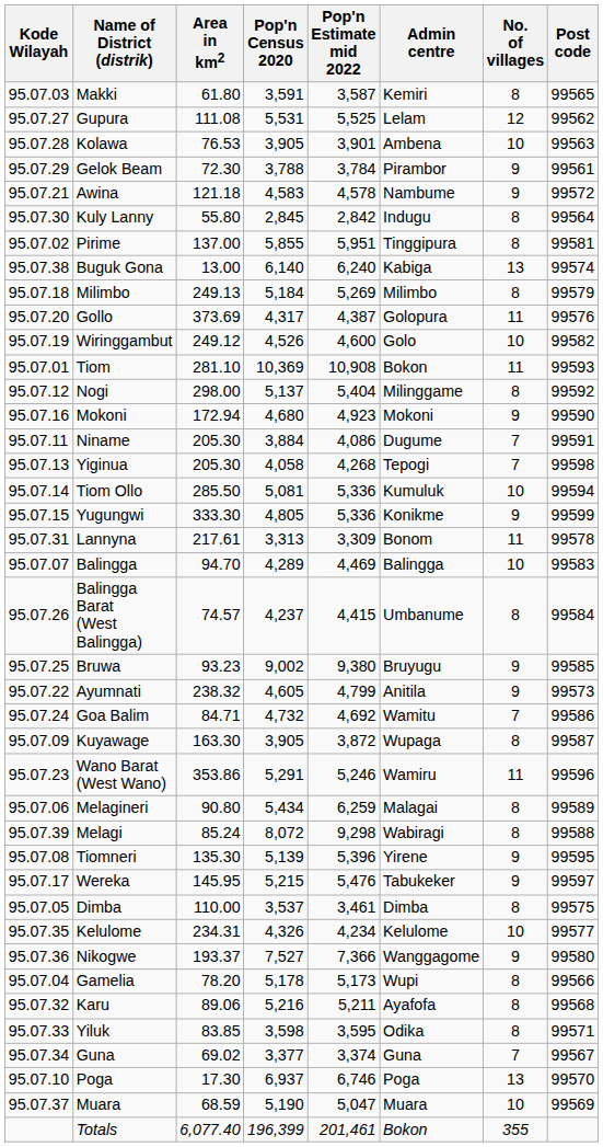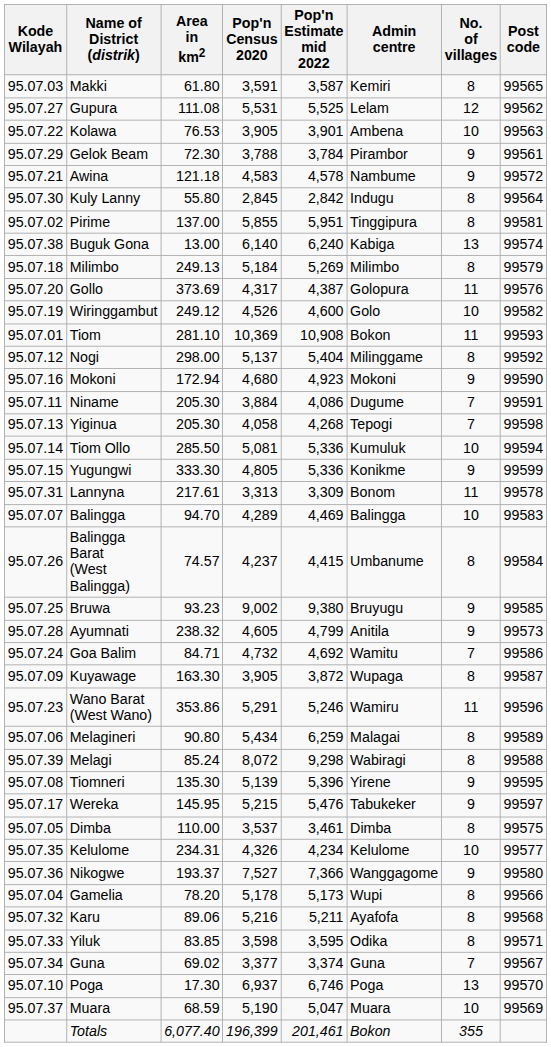 <table class="wikitable">
 <tr>
 <th>Kode <br>Wilayah</th>
 <th>Name of <br>District<br>(<em>distrik</em>)</th>
 <th>Area<br>in <br>km<sup>2</sup></th>
 <th>Pop'n <br>Census<br>2020</th>
 <th>Pop'n <br>Estimate<br>mid 2022</th>
 <th>Admin<br>centre</th>
 <th>No.<br>of<br>villages</th>
 <th>Post<br>code</th>
 </tr>
 <tr>
 <td>95.07.03</td>
 <td>Makki</td>
 <td align="right">61.80</td>
 <td align="right">3,591</td>
 <td align="right">3,587</td>
 <td>Kemiri</td>
 <td align="center">8</td>
 <td>99565</td>
 </tr>
 <tr>
 <td>95.07.27</td>
 <td>Gupura</td>
 <td align="right">111.08</td>
 <td align="right">5,531</td>
 <td align="right">5,525</td>
 <td>Lelam</td>
 <td align="center">12</td>
 <td>99562</td>
 </tr>
 <tr>
-<td>95.07.28</td>
+<td>95.07.22</td>
 <td>Kolawa</td>
 <td align="right">76.53</td>
 <td align="right">3,905</td>
 <td align="right">3,901</td>
 <td>Ambena</td>
 <td align="center">10</td>
 <td>99563</td>
 </tr>
 <tr>
 <td>95.07.29</td>
 <td>Gelok Beam</td>
 <td align="right">72.30</td>
 <td align="right">3,788</td>
 <td align="right">3,784</td>
 <td>Pirambor</td>
 <td align="center">9</td>
 <td>99561</td>
 </tr>
 <tr>
 <td>95.07.21</td>
 <td>Awina</td>
 <td align="right">121.18</td>
 <td align="right">4,583</td>
 <td align="right">4,578</td>
 <td>Nambume</td>
 <td align="center">9</td>
 <td>99572</td>
 </tr>
 <tr>
 <td>95.07.30</td>
 <td>Kuly Lanny</td>
 <td align="right">55.80</td>
 <td align="right">2,845</td>
 <td align="right">2,842</td>
 <td>Indugu</td>
 <td align="center">8</td>
 <td>99564</td>
 </tr>
 <tr>
 <td>95.07.02</td>
 <td>Pirime</td>
 <td align="right">137.00</td>
 <td align="right">5,855</td>
 <td align="right">5,951</td>
 <td>Tinggipura</td>
 <td align="center">8</td>
 <td>99581</td>
 </tr>
 <tr>
 <td>95.07.38</td>
 <td>Buguk Gona</td>
 <td align="right">13.00</td>
 <td align="right">6,140</td>
 <td align="right">6,240</td>
 <td>Kabiga</td>
 <td align="center">13</td>
 <td>99574</td>
 </tr>
 <tr>
 <td>95.07.18</td>
 <td>Milimbo</td>
 <td align="right">249.13</td>
 <td align="right">5,184</td>
 <td align="right">5,269</td>
 <td>Milimbo</td>
 <td align="center">8</td>
 <td>99579</td>
 </tr>
 <tr>
 <td>95.07.20</td>
 <td>Gollo</td>
 <td align="right">373.69</td>
 <td align="right">4,317</td>
 <td align="right">4,387</td>
 <td>Golopura</td>
 <td align="center">11</td>
 <td>99576</td>
 </tr>
 <tr>
 <td>95.07.19</td>
 <td>Wiringgambut</td>
 <td align="right">249.12</td>
 <td align="right">4,526</td>
 <td align="right">4,600</td>
 <td>Golo</td>
 <td align="center">10</td>
 <td>99582</td>
 </tr>
 <tr>
 <td>95.07.01</td>
 <td>Tiom</td>
 <td align="right">281.10</td>
 <td align="right">10,369</td>
 <td align="right">10,908</td>
 <td>Bokon</td>
 <td align="center">11</td>
 <td>99593</td>
 </tr>
 <tr>
 <td>95.07.12</td>
 <td>Nogi</td>
 <td align="right">298.00</td>
 <td align="right">5,137</td>
 <td align="right">5,404</td>
 <td>Milinggame</td>
 <td align="center">8</td>
 <td>99592</td>
 </tr>
 <tr>
 <td>95.07.16</td>
 <td>Mokoni</td>
 <td align="right">172.94</td>
 <td align="right">4,680</td>
 <td align="right">4,923</td>
 <td>Mokoni</td>
 <td align="center">9</td>
 <td>99590</td>
 </tr>
 <tr>
 <td>95.07.11</td>
 <td>Niname</td>
 <td align="right">205.30</td>
 <td align="right">3,884</td>
 <td align="right">4,086</td>
 <td>Dugume</td>
 <td align="center">7</td>
 <td>99591</td>
 </tr>
 <tr>
 <td>95.07.13</td>
 <td>Yiginua</td>
 <td align="right">205.30</td>
 <td align="right">4,058</td>
 <td align="right">4,268</td>
 <td>Tepogi</td>
 <td align="center">7</td>
 <td>99598</td>
 </tr>
 <tr>
 <td>95.07.14</td>
 <td>Tiom Ollo</td>
 <td align="right">285.50</td>
 <td align="right">5,081</td>
 <td align="right">5,336</td>
 <td>Kumuluk</td>
 <td align="center">10</td>
 <td>99594</td>
 </tr>
 <tr>
 <td>95.07.15</td>
 <td>Yugungwi</td>
 <td align="right">333.30</td>
 <td align="right">4,805</td>
 <td align="right">5,336</td>
 <td>Konikme</td>
 <td align="center">9</td>
 <td>99599</td>
 </tr>
 <tr>
 <td>95.07.31</td>
 <td>Lannyna</td>
 <td align="right">217.61</td>
 <td align="right">3,313</td>
 <td align="right">3,309</td>
 <td>Bonom</td>
 <td align="center">11</td>
 <td>99578</td>
 </tr>
 <tr>
 <td>95.07.07</td>
 <td>Balingga</td>
 <td align="right">94.70</td>
 <td align="right">4,289</td>
 <td align="right">4,469</td>
 <td>Balingga</td>
 <td align="center">10</td>
 <td>99583</td>
 </tr>
 <tr>
 <td>95.07.26</td>
 <td>Balingga Barat <br>(West Balingga)</td>
 <td align="right">74.57</td>
 <td align="right">4,237</td>
 <td align="right">4,415</td>
 <td>Umbanume</td>
 <td align="center">8</td>
 <td>99584</td>
 </tr>
 <tr>
 <td>95.07.25</td>
 <td>Bruwa</td>
 <td align="right">93.23</td>
 <td align="right">9,002</td>
 <td align="right">9,380</td>
 <td>Bruyugu</td>
 <td align="center">9</td>
 <td>99585</td>
 </tr>
 <tr>
-<td>95.07.22</td>
+<td>95.07.28</td>
 <td>Ayumnati</td>
 <td align="right">238.32</td>
 <td align="right">4,605</td>
 <td align="right">4,799</td>
 <td>Anitila</td>
 <td align="center">9</td>
 <td>99573</td>
 </tr>
 <tr>
 <td>95.07.24</td>
 <td>Goa Balim</td>
 <td align="right">84.71</td>
 <td align="right">4,732</td>
 <td align="right">4,692</td>
 <td>Wamitu</td>
 <td align="center">7</td>
 <td>99586</td>
 </tr>
 <tr>
 <td>95.07.09</td>
 <td>Kuyawage</td>
 <td align="right">163.30</td>
 <td align="right">3,905</td>
 <td align="right">3,872</td>
 <td>Wupaga</td>
 <td align="center">8</td>
 <td>99587</td>
 </tr>
 <tr>
 <td>95.07.23</td>
 <td>Wano Barat <br>(West Wano)</td>
 <td align="right">353.86</td>
 <td align="right">5,291</td>
 <td align="right">5,246</td>
 <td>Wamiru</td>
 <td align="center">11</td>
 <td>99596</td>
 </tr>
 <tr>
 <td>95.07.06</td>
 <td>Melagineri</td>
 <td align="right">90.80</td>
 <td align="right">5,434</td>
 <td align="right">6,259</td>
 <td>Malagai</td>
 <td align="center">8</td>
 <td>99589</td>
 </tr>
 <tr>
 <td>95.07.39</td>
 <td>Melagi</td>
 <td align="right">85.24</td>
 <td align="right">8,072</td>
 <td align="right">9,298</td>
 <td>Wabiragi</td>
 <td align="center">8</td>
 <td>99588</td>
 </tr>
 <tr>
 <td>95.07.08</td>
 <td>Tiomneri</td>
 <td align="right">135.30</td>
 <td align="right">5,139</td>
 <td align="right">5,396</td>
 <td>Yirene</td>
 <td align="center">9</td>
 <td>99595</td>
 </tr>
 <tr>
 <td>95.07.17</td>
 <td>Wereka</td>
 <td align="right">145.95</td>
 <td align="right">5,215</td>
 <td align="right">5,476</td>
 <td>Tabukeker</td>
 <td align="center">9</td>
 <td>99597</td>
 </tr>
 <tr>
 <td>95.07.05</td>
 <td>Dimba</td>
 <td align="right">110.00</td>
 <td align="right">3,537</td>
 <td align="right">3,461</td>
 <td>Dimba</td>
 <td align="center">8</td>
 <td>99575</td>
 </tr>
 <tr>
 <td>95.07.35</td>
 <td>Kelulome</td>
 <td align="right">234.31</td>
 <td align="right">4,326</td>
 <td align="right">4,234</td>
 <td>Kelulome</td>
 <td align="center">10</td>
 <td>99577</td>
 </tr>
 <tr>
 <td>95.07.36</td>
 <td>Nikogwe</td>
 <td align="right">193.37</td>
 <td align="right">7,527</td>
 <td align="right">7,366</td>
 <td>Wanggagome</td>
 <td align="center">9</td>
 <td>99580</td>
 </tr>
 <tr>
 <td>95.07.04</td>
 <td>Gamelia</td>
 <td align="right">78.20</td>
 <td align="right">5,178</td>
 <td align="right">5,173</td>
 <td>Wupi</td>
 <td align="center">8</td>
 <td>99566</td>
 </tr>
 <tr>
 <td>95.07.32</td>
 <td>Karu</td>
 <td align="right">89.06</td>
 <td align="right">5,216</td>
 <td align="right">5,211</td>
 <td>Ayafofa</td>
 <td align="center">8</td>
 <td>99568</td>
 </tr>
 <tr>
 <td>95.07.33</td>
 <td>Yiluk</td>
 <td align="right">83.85</td>
 <td align="right">3,598</td>
 <td align="right">3,595</td>
 <td>Odika</td>
 <td align="center">8</td>
 <td>99571</td>
 </tr>
 <tr>
 <td>95.07.34</td>
 <td>Guna</td>
 <td align="right">69.02</td>
 <td align="right">3,377</td>
 <td align="right">3,374</td>
 <td>Guna</td>
 <td align="center">7</td>
 <td>99567</td>
 </tr>
 <tr>
 <td>95.07.10</td>
 <td>Poga</td>
 <td align="right">17.30</td>
 <td align="right">6,937</td>
 <td align="right">6,746</td>
 <td>Poga</td>
 <td align="center">13</td>
 <td>99570</td>
 </tr>
 <tr>
 <td>95.07.37</td>
 <td>Muara</td>
 <td align="right">68.59</td>
 <td align="right">5,190</td>
 <td align="right">5,047</td>
 <td>Muara</td>
 <td align="center">10</td>
 <td>99569</td>
 </tr>
 <tr>
 <td></td>
 <td><em>Totals</em></td>
 <td align="right"><em>6,077.40</em></td>
 <td align="right"><em>196,399</em></td>
 <td align="right"><em>201,461</em></td>
 <td><em>Bokon</em></td>
 <td align="center"><em>355</em></td>
 <td></td>
 </tr>
 </table>
